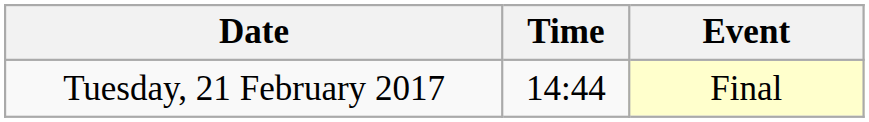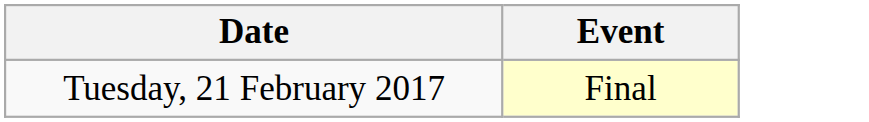 <table class = "wikitable" style="text-align:center;">
 <tr>
 <th width=220>Date</th>
-<th width=50>Time</th>
 <th width=100>Event</th>
 </tr>
 <tr>
 <td>Tuesday, 21 February 2017</td>
-<td>14:44</td>
 <td bgcolor=ffffcc>Final</td>
 </tr>
 </table>
